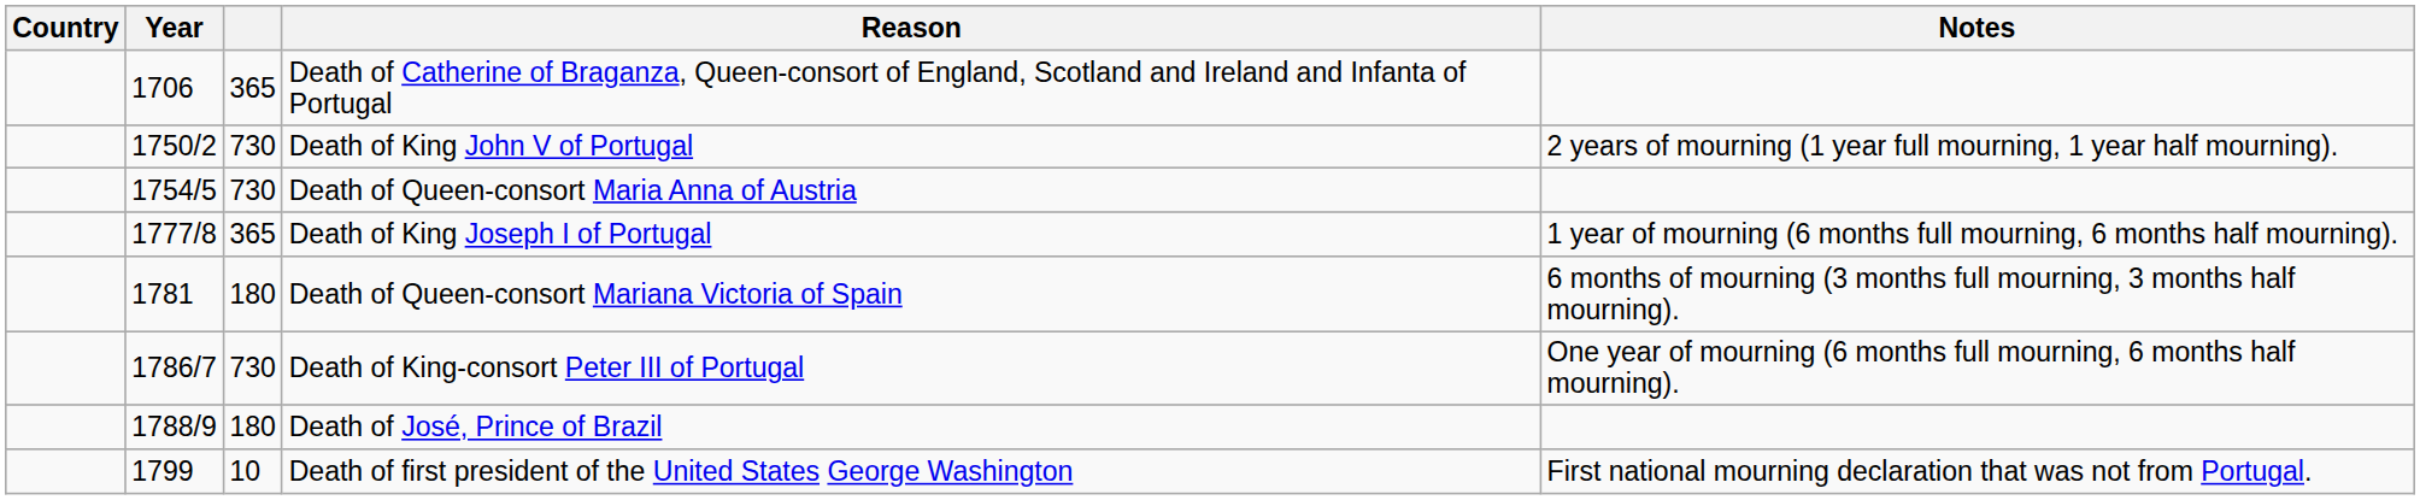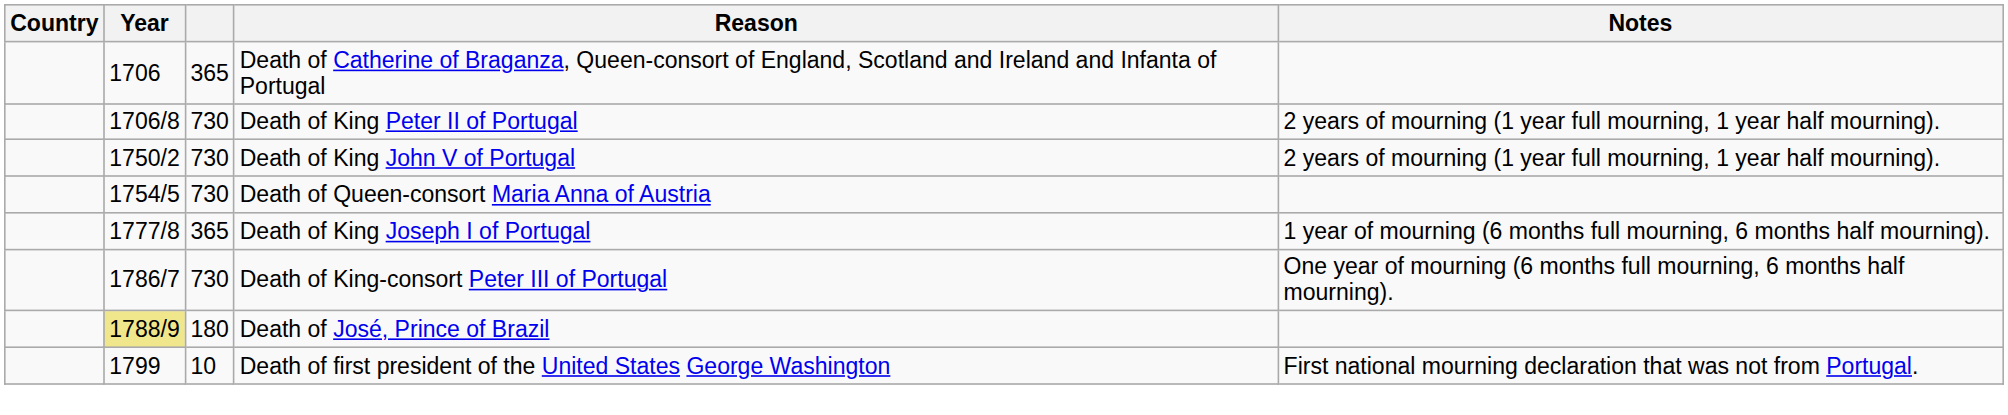 <table class="wikitable sortable" style="font-size:90%;">
 <tr>
 <th>Country</th>
 <th>Year</th>
 <th></th>
 <th>Reason</th>
 <th>Notes</th>
 </tr>
 <tr>
 <td></td>
 <td>1706</td>
 <td>365</td>
 <td>Death of <a href='#'>Catherine of Braganza</a>, Queen-consort of England, Scotland and Ireland and Infanta of Portugal</td>
 <td></td>
+</tr>
+<tr>
+<td></td>
+<td>1706/8</td>
+<td>730</td>
+<td>Death of King <a href='#'>Peter II of Portugal</a></td>
+<td>2 years of mourning (1 year full mourning, 1 year half mourning).</td>
 </tr>
 <tr>
 <td></td>
 <td>1750/2</td>
 <td>730</td>
 <td>Death of King <a href='#'>John V of Portugal</a></td>
 <td>2 years of mourning (1 year full mourning, 1 year half mourning).</td>
 </tr>
 <tr>
 <td></td>
 <td>1754/5</td>
 <td>730</td>
 <td>Death of Queen-consort <a href='#'>Maria Anna of Austria</a></td>
 <td></td>
 </tr>
 <tr>
 <td></td>
 <td>1777/8</td>
 <td>365</td>
 <td>Death of King <a href='#'>Joseph I of Portugal</a></td>
 <td>1 year of mourning (6 months full mourning, 6 months half mourning).</td>
 </tr>
 <tr>
 <td></td>
-<td>1781</td>
-<td>180</td>
-<td>Death of Queen-consort <a href='#'>Mariana Victoria of Spain</a></td>
-<td>6 months of mourning (3 months full mourning, 3 months half mourning).</td>
-</tr>
-<tr>
-<td></td>
 <td>1786/7</td>
 <td>730</td>
 <td>Death of King-consort <a href='#'>Peter III of Portugal</a></td>
 <td>One year of mourning (6 months full mourning, 6 months half mourning).</td>
 </tr>
 <tr>
 <td></td>
-<td>1788/9</td>
+<td style="background: khaki;">1788/9</td>
 <td>180</td>
 <td>Death of <a href='#'>José, Prince of Brazil</a></td>
 <td></td>
 </tr>
 <tr>
 <td></td>
 <td>1799</td>
 <td>10</td>
 <td>Death of first president of the <a href='#'>United States</a> <a href='#'>George Washington</a></td>
 <td>First national mourning declaration that was not from <a href='#'>Portugal</a>. </td>
 </tr>
 </table>
